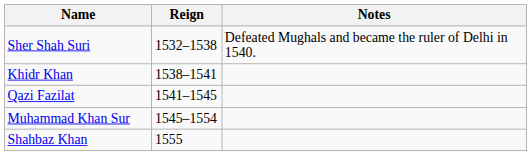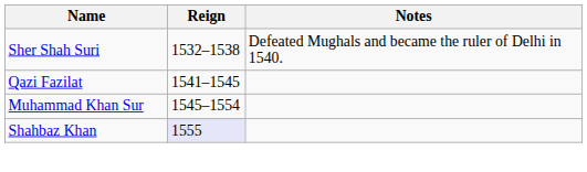 <table class="wikitable">
 <tr>
 <th width="180">Name</th>
 <th width="80">Reign</th>
 <th width="400">Notes</th>
 </tr>
 <tr>
 <td><a href='#'>Sher Shah Suri</a></td>
 <td>1532–1538</td>
 <td>Defeated Mughals and became the ruler of Delhi in 1540.</td>
-</tr>
-<tr>
-<td><a href='#'>Khidr Khan</a></td>
-<td>1538–1541</td>
-<td></td>
 </tr>
 <tr>
 <td><a href='#'>Qazi Fazilat</a></td>
 <td>1541–1545</td>
 <td></td>
 </tr>
 <tr>
 <td><a href='#'>Muhammad Khan Sur</a></td>
 <td>1545–1554</td>
 <td></td>
 </tr>
 <tr>
 <td><a href='#'>Shahbaz Khan</a></td>
-<td>1555</td>
+<td style="background: lavender;">1555</td>
 <td></td>
 </tr>
 </table>
